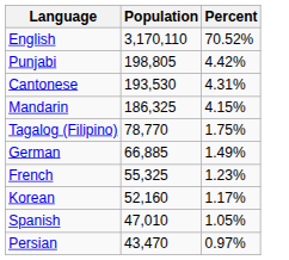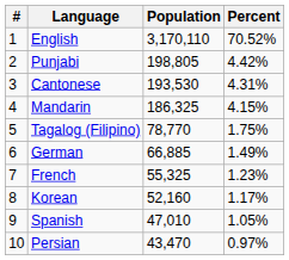 <table class="wikitable">
 <tr>
+<th>#</th>
 <th>Language</th>
 <th>Population</th>
 <th>Percent</th>
 </tr>
 <tr>
+<td>1</td>
 <td><a href='#'>English</a></td>
 <td>3,170,110</td>
 <td>70.52%</td>
 </tr>
 <tr>
+<td>2</td>
 <td><a href='#'>Punjabi</a></td>
 <td>198,805</td>
 <td>4.42%</td>
 </tr>
 <tr>
+<td>3</td>
 <td><a href='#'>Cantonese</a></td>
 <td>193,530</td>
 <td>4.31%</td>
 </tr>
 <tr>
+<td>4</td>
 <td><a href='#'>Mandarin</a></td>
 <td>186,325</td>
 <td>4.15%</td>
 </tr>
 <tr>
+<td>5</td>
 <td><a href='#'>Tagalog (Filipino)</a></td>
 <td>78,770</td>
 <td>1.75%</td>
 </tr>
 <tr>
+<td>6</td>
 <td><a href='#'>German</a></td>
 <td>66,885</td>
 <td>1.49%</td>
 </tr>
 <tr>
+<td>7</td>
 <td><a href='#'>French</a></td>
 <td>55,325</td>
 <td>1.23%</td>
 </tr>
 <tr>
+<td>8</td>
 <td><a href='#'>Korean</a></td>
 <td>52,160</td>
 <td>1.17%</td>
 </tr>
 <tr>
+<td>9</td>
 <td><a href='#'>Spanish</a></td>
 <td>47,010</td>
 <td>1.05%</td>
 </tr>
 <tr>
+<td>10</td>
 <td><a href='#'>Persian</a></td>
 <td>43,470</td>
 <td>0.97%</td>
 </tr>
 </table>
